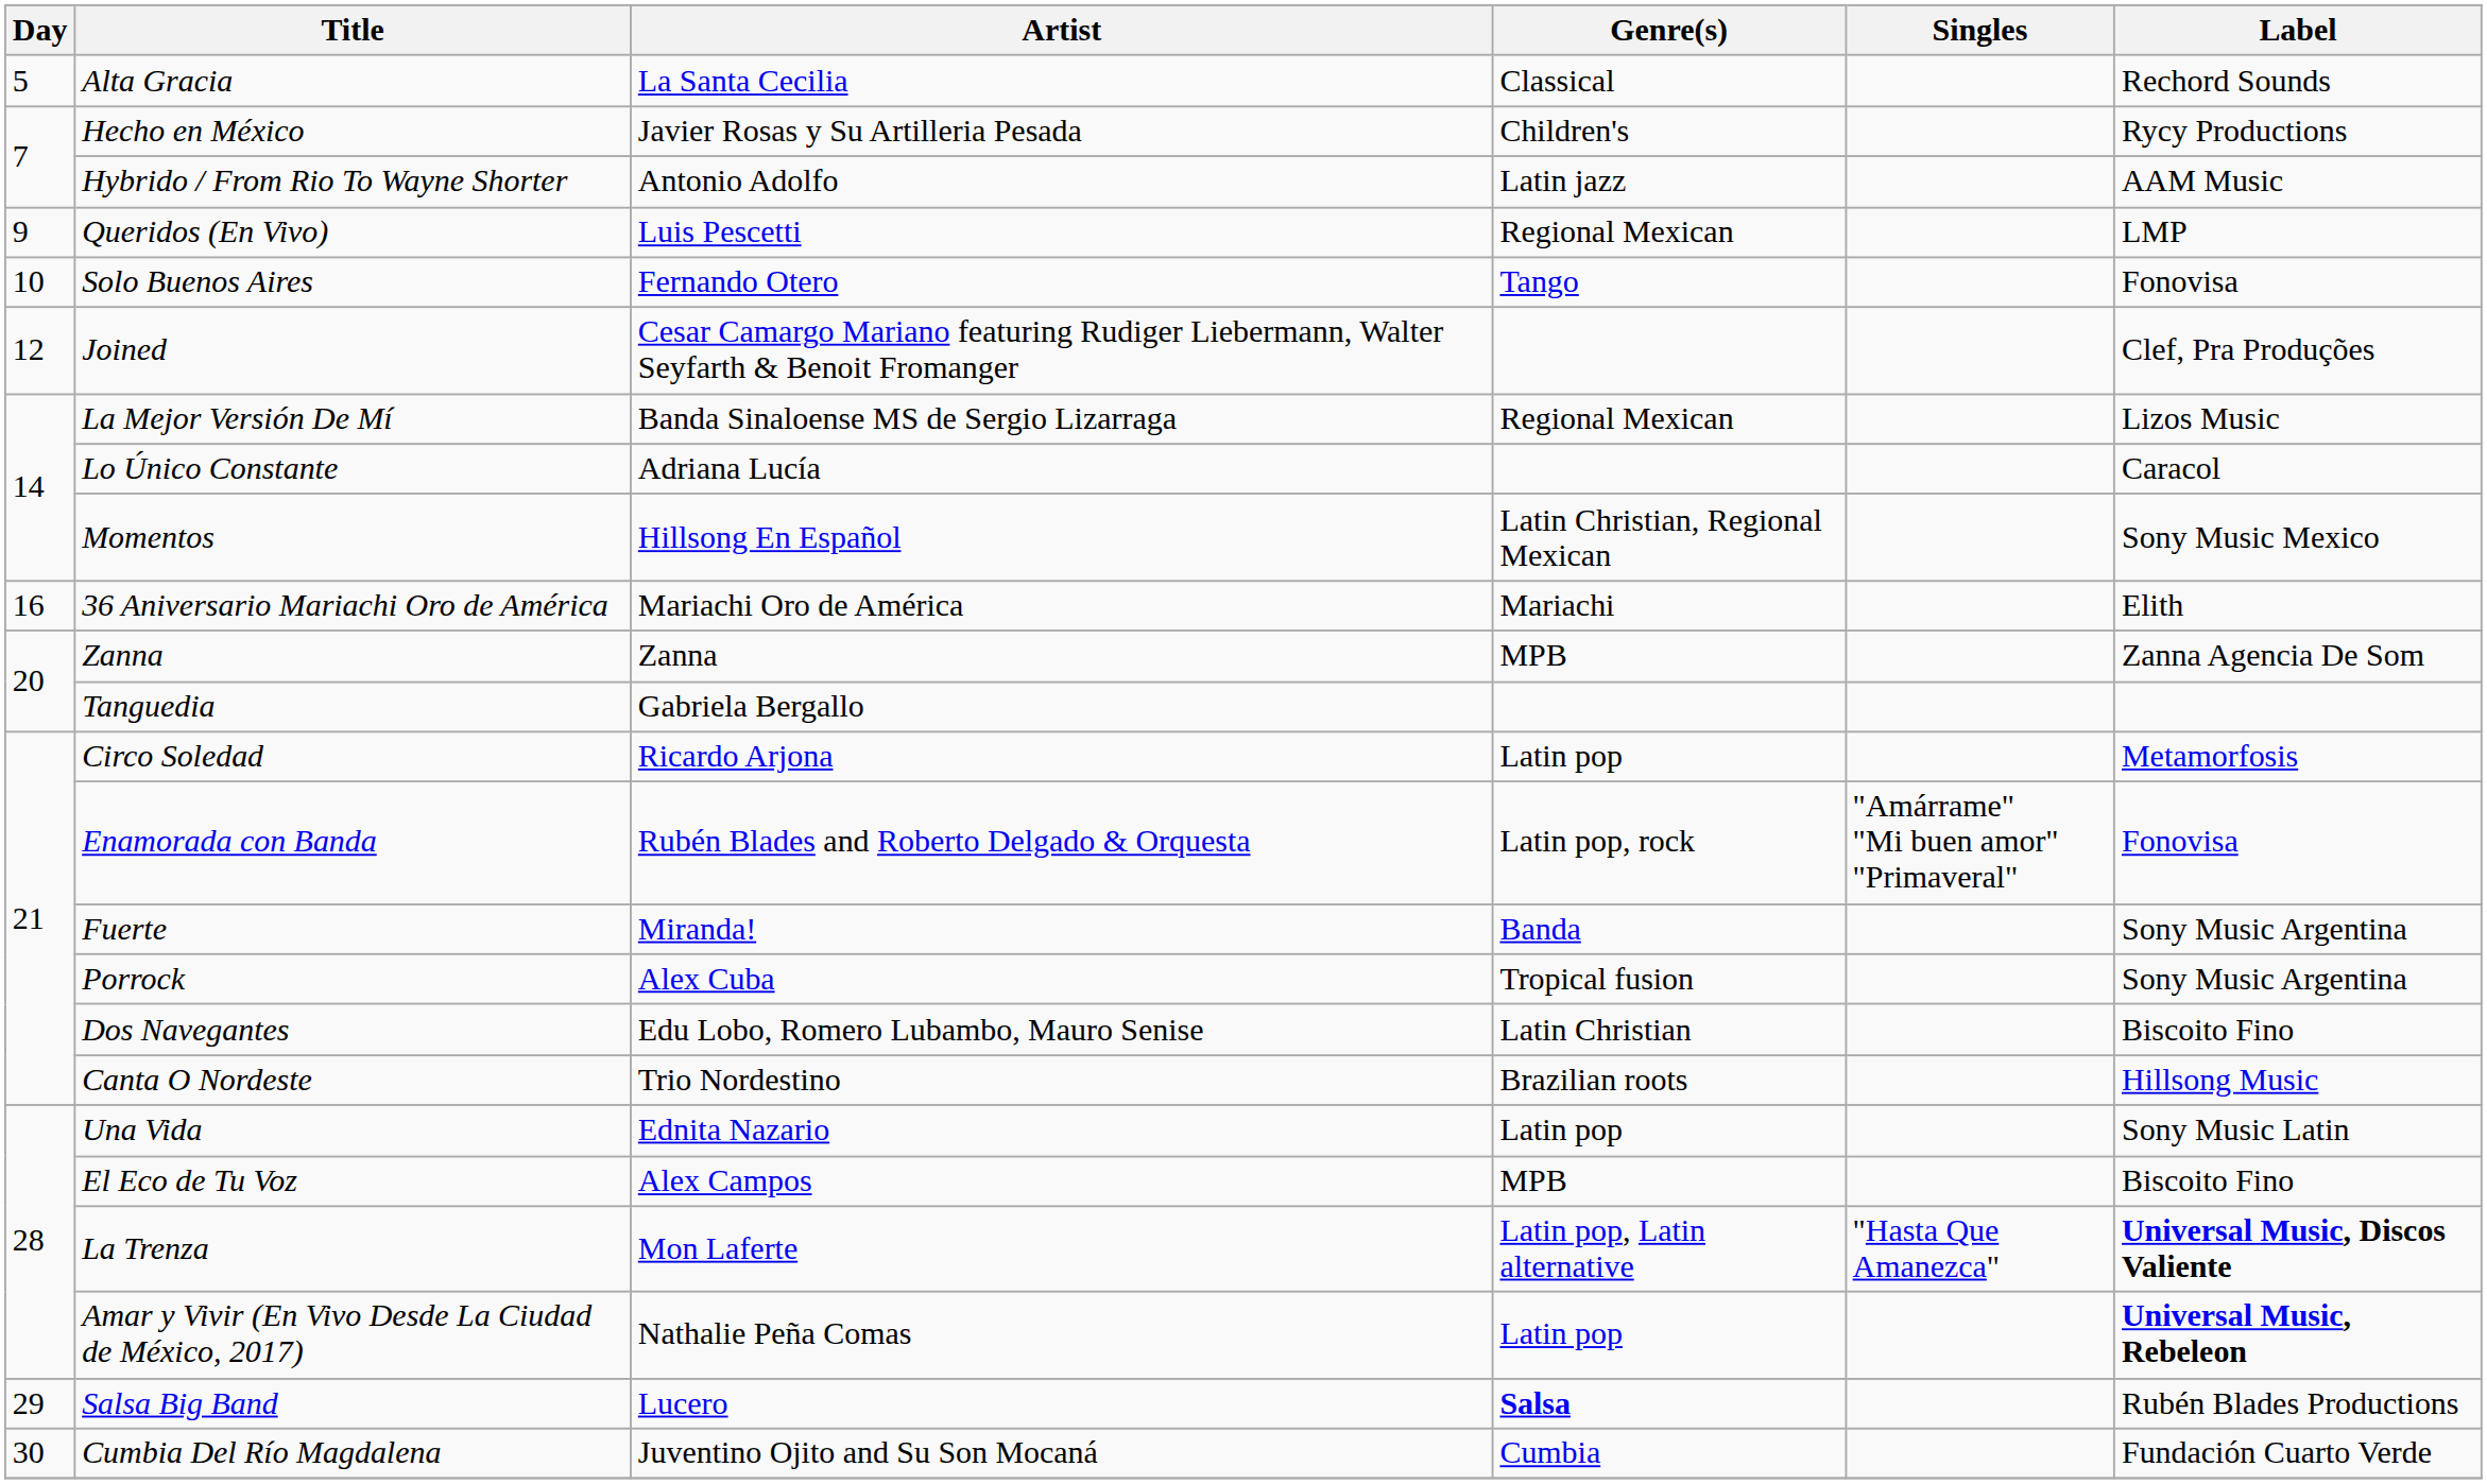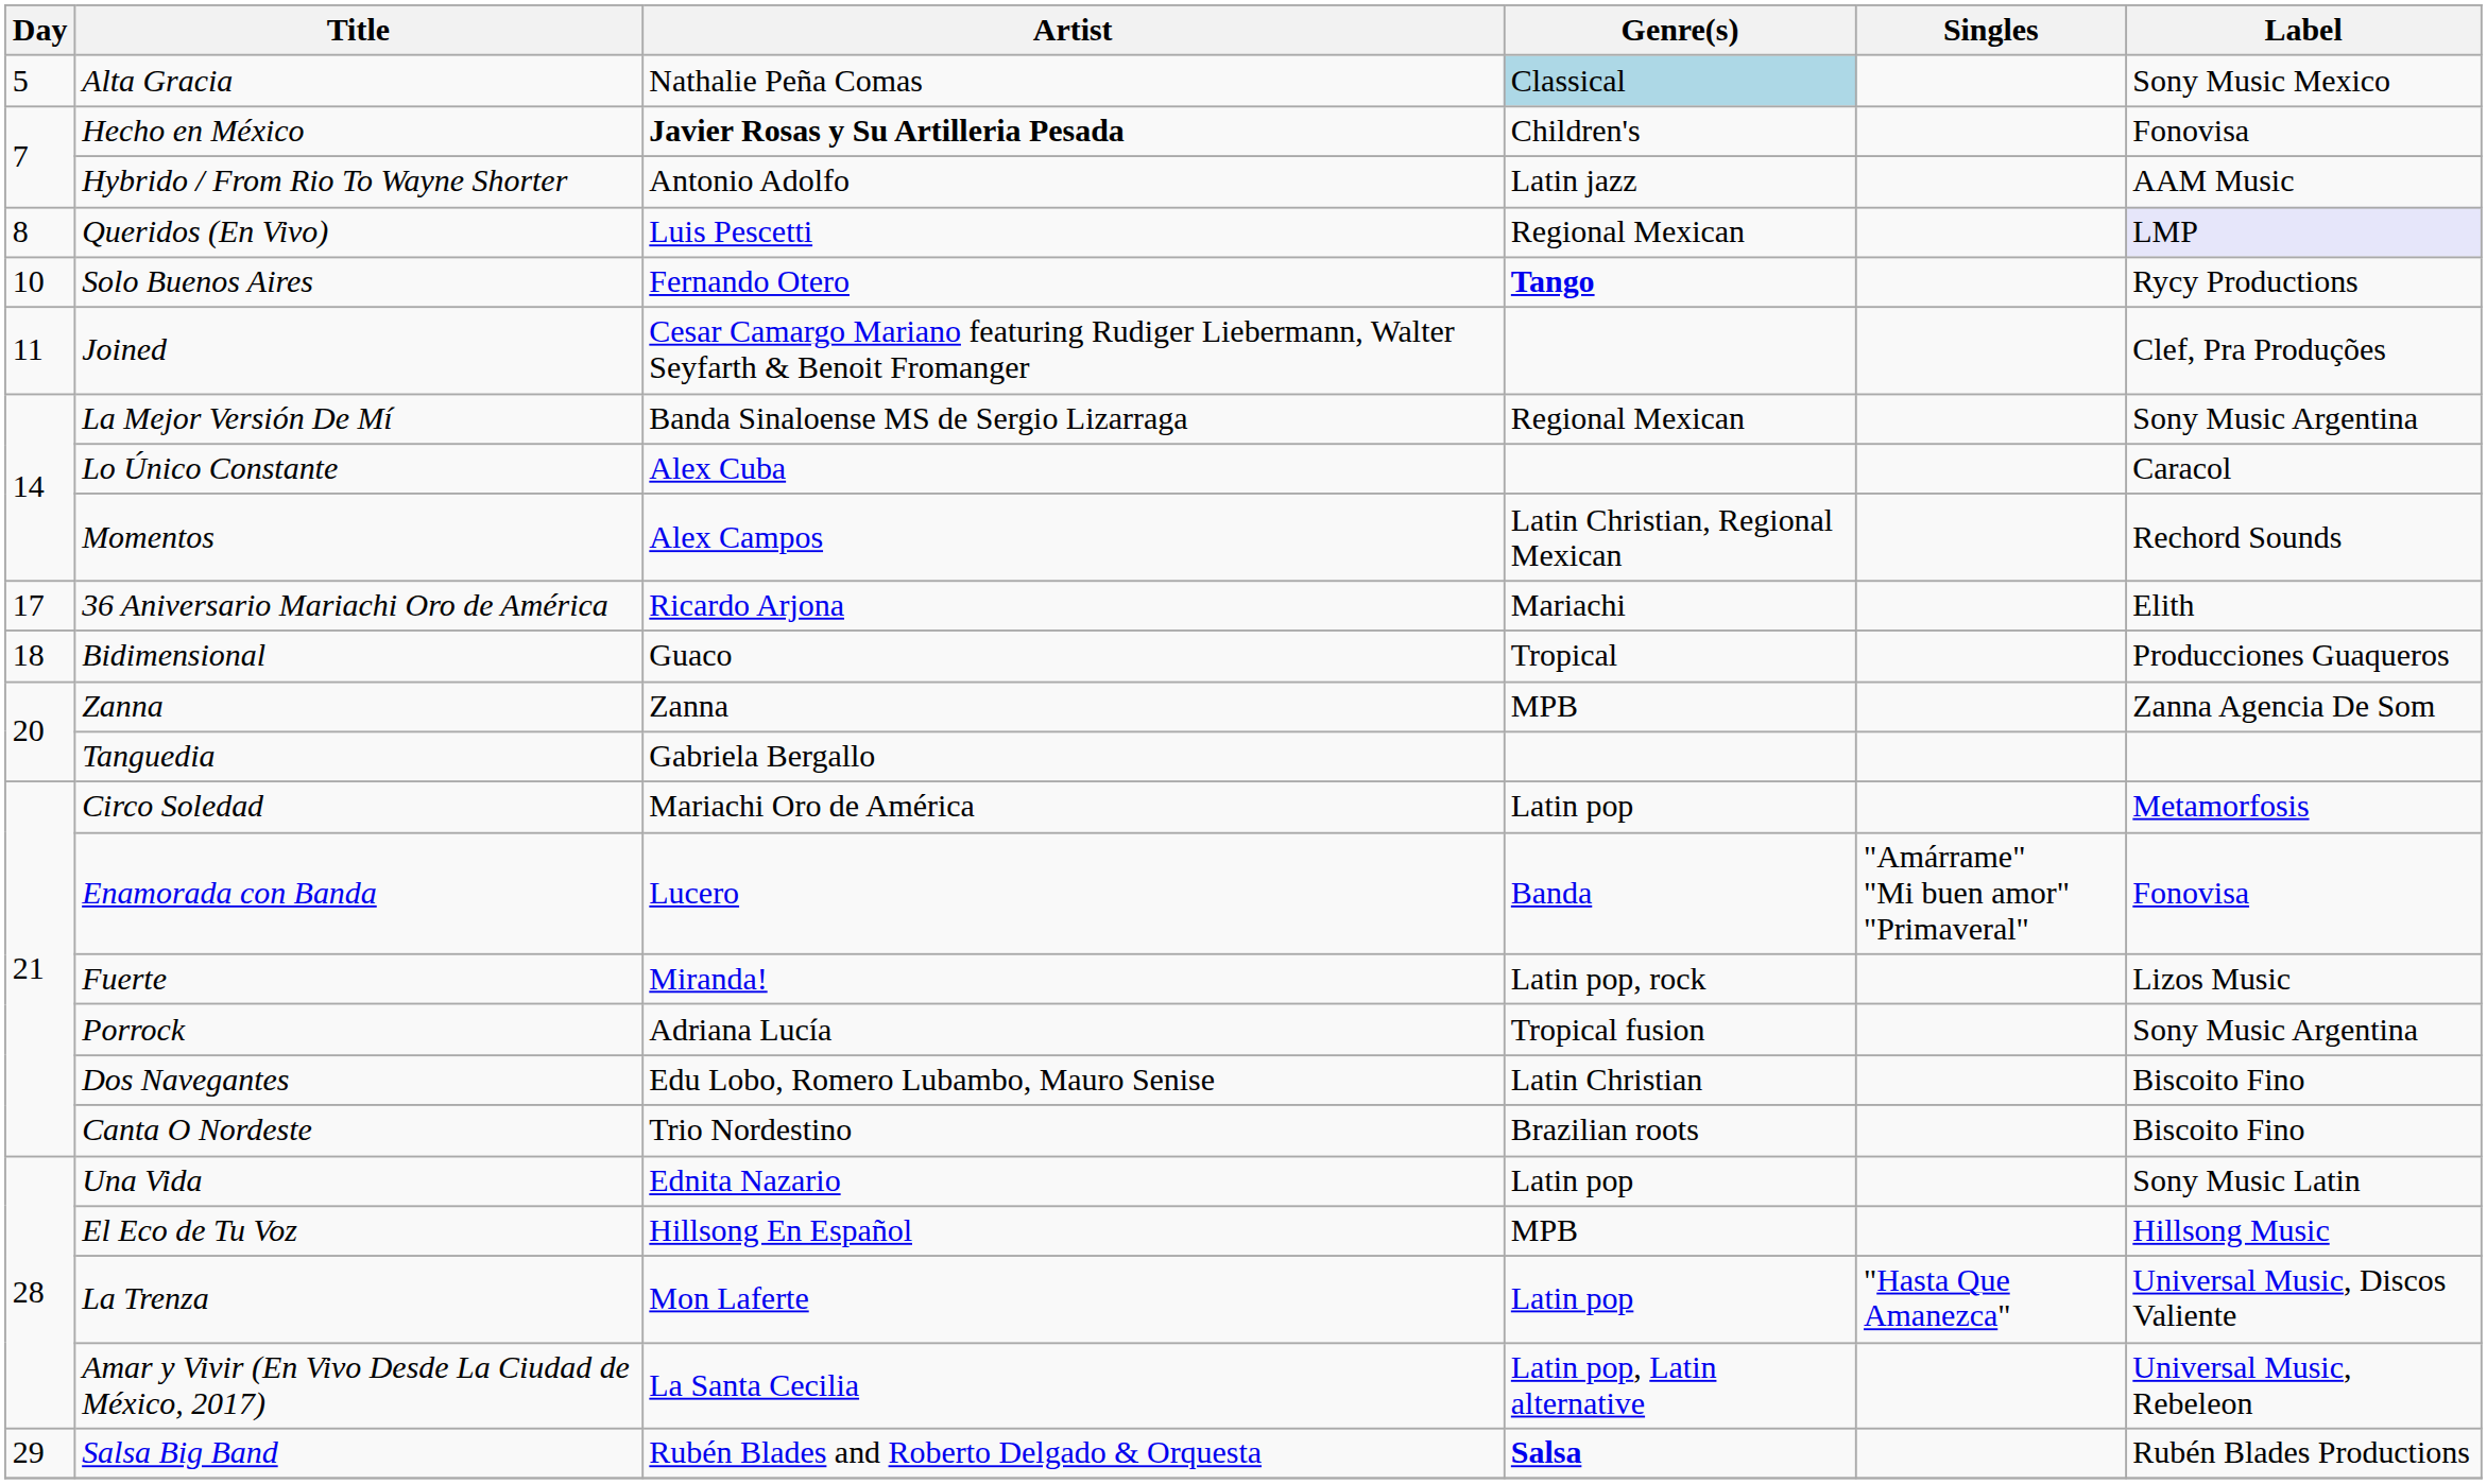 <table class="wikitable sortable" style="text-align: left;">
 <tr>
 <th>Day</th>
 <th>Title</th>
 <th>Artist</th>
 <th>Genre(s)</th>
 <th>Singles</th>
 <th>Label</th>
 </tr>
 <tr>
 <td>5</td>
 <td><em>Alta Gracia</em></td>
-<td><a href='#'>La Santa Cecilia</a></td>
-<td>Classical</td>
+<td>Nathalie Peña Comas</td>
+<td style="background: lightblue;">Classical</td>
 <td></td>
-<td>Rechord Sounds</td>
+<td>Sony Music Mexico</td>
 </tr>
 <tr>
 <td rowspan="2">7</td>
 <td><em>Hecho en México</em></td>
-<td>Javier Rosas y Su Artilleria Pesada</td>
+<td><strong>Javier Rosas y Su Artilleria Pesada</strong></td>
 <td>Children's</td>
 <td></td>
-<td>Rycy Productions</td>
+<td>Fonovisa</td>
 </tr>
 <tr>
 <td><em>Hybrido / From Rio To Wayne Shorter</em></td>
 <td>Antonio Adolfo</td>
 <td>Latin jazz</td>
 <td></td>
 <td>AAM Music</td>
 </tr>
 <tr>
-<td>9</td>
+<td>8</td>
 <td><em>Queridos (En Vivo)</em></td>
 <td><a href='#'>Luis Pescetti</a></td>
 <td>Regional Mexican</td>
 <td></td>
-<td>LMP</td>
+<td style="background: lavender;">LMP</td>
 </tr>
 <tr>
 <td>10</td>
 <td><em>Solo Buenos Aires</em></td>
 <td><a href='#'>Fernando Otero</a></td>
-<td><a href='#'>Tango</a></td>
+<td><strong><a href='#'>Tango</a></strong></td>
 <td></td>
-<td>Fonovisa</td>
+<td>Rycy Productions</td>
 </tr>
 <tr>
-<td>12</td>
+<td>11</td>
 <td><em>Joined</em></td>
 <td><a href='#'>Cesar Camargo Mariano</a> featuring Rudiger Liebermann, Walter Seyfarth & Benoit Fromanger</td>
 <td></td>
 <td></td>
 <td>Clef, Pra Produções</td>
 </tr>
 <tr>
 <td rowspan="3">14</td>
 <td><em>La Mejor Versión De Mí</em></td>
 <td>Banda Sinaloense MS de Sergio Lizarraga</td>
 <td>Regional Mexican</td>
 <td></td>
-<td>Lizos Music</td>
+<td>Sony Music Argentina</td>
 </tr>
 <tr>
 <td><em>Lo Único Constante</em></td>
-<td>Adriana Lucía</td>
+<td><a href='#'>Alex Cuba</a></td>
 <td></td>
 <td></td>
 <td>Caracol</td>
 </tr>
 <tr>
 <td><em>Momentos</em></td>
-<td><a href='#'>Hillsong En Español</a></td>
+<td><a href='#'>Alex Campos</a></td>
 <td>Latin Christian, Regional Mexican</td>
 <td></td>
-<td>Sony Music Mexico</td>
+<td>Rechord Sounds</td>
 </tr>
 <tr>
-<td>16</td>
+<td>17</td>
 <td><em>36 Aniversario Mariachi Oro de América</em></td>
-<td>Mariachi Oro de América</td>
+<td><a href='#'>Ricardo Arjona</a></td>
 <td>Mariachi</td>
 <td></td>
 <td>Elith</td>
+</tr>
+<tr>
+<td>18</td>
+<td><em>Bidimensional</em></td>
+<td>Guaco</td>
+<td>Tropical</td>
+<td></td>
+<td>Producciones Guaqueros</td>
 </tr>
 <tr>
 <td rowspan="2">20</td>
 <td><em>Zanna</em></td>
 <td>Zanna</td>
 <td>MPB</td>
 <td></td>
 <td>Zanna Agencia De Som</td>
 </tr>
 <tr>
 <td><em>Tanguedia </em></td>
 <td>Gabriela Bergallo</td>
 <td></td>
 <td></td>
 <td></td>
 </tr>
 <tr>
 <td rowspan="6">21</td>
 <td><em>Circo Soledad</em></td>
-<td><a href='#'>Ricardo Arjona</a></td>
+<td>Mariachi Oro de América</td>
 <td>Latin pop</td>
 <td></td>
 <td><a href='#'>Metamorfosis</a></td>
 </tr>
 <tr>
 <td><em><a href='#'>Enamorada con Banda</a></em></td>
-<td><a href='#'>Rubén Blades</a> and <a href='#'>Roberto Delgado & Orquesta</a></td>
-<td>Latin pop, rock</td>
+<td><a href='#'>Lucero</a></td>
+<td><a href='#'>Banda</a></td>
 <td>"Amárrame"<br>"Mi buen amor"<br>"Primaveral"</td>
 <td><a href='#'>Fonovisa</a></td>
 </tr>
 <tr>
 <td><em>Fuerte</em></td>
 <td><a href='#'>Miranda!</a></td>
-<td><a href='#'>Banda</a></td>
+<td>Latin pop, rock</td>
 <td></td>
-<td>Sony Music Argentina</td>
+<td>Lizos Music</td>
 </tr>
 <tr>
 <td><em>Porrock</em></td>
-<td><a href='#'>Alex Cuba</a></td>
+<td>Adriana Lucía</td>
 <td>Tropical fusion</td>
 <td></td>
 <td>Sony Music Argentina</td>
 </tr>
 <tr>
 <td><em>Dos Navegantes</em></td>
 <td>Edu Lobo, Romero Lubambo, Mauro Senise</td>
 <td>Latin Christian</td>
 <td></td>
 <td>Biscoito Fino</td>
 </tr>
 <tr>
 <td><em>Canta O Nordeste</em></td>
 <td>Trio Nordestino</td>
 <td>Brazilian roots</td>
 <td></td>
-<td><a href='#'>Hillsong Music</a></td>
+<td>Biscoito Fino</td>
 </tr>
 <tr>
 <td rowspan="4">28</td>
 <td><em>Una Vida</em></td>
 <td><a href='#'>Ednita Nazario</a></td>
 <td>Latin pop</td>
 <td></td>
 <td>Sony Music Latin</td>
 </tr>
 <tr>
 <td><em>El Eco de Tu Voz</em></td>
-<td><a href='#'>Alex Campos</a></td>
+<td><a href='#'>Hillsong En Español</a></td>
 <td>MPB</td>
 <td></td>
-<td>Biscoito Fino</td>
+<td><a href='#'>Hillsong Music</a></td>
 </tr>
 <tr>
 <td><em>La Trenza</em></td>
 <td><a href='#'>Mon Laferte</a></td>
-<td><a href='#'>Latin pop</a>, <a href='#'>Latin alternative</a></td>
+<td><a href='#'>Latin pop</a></td>
 <td>"<a href='#'>Hasta Que Amanezca</a>"</td>
-<td><strong><a href='#'>Universal Music</a>, Discos Valiente</strong></td>
+<td><a href='#'>Universal Music</a>, Discos Valiente</td>
 </tr>
 <tr>
 <td><em>Amar y Vivir (En Vivo Desde La Ciudad de México, 2017)</em></td>
-<td>Nathalie Peña Comas</td>
-<td><a href='#'>Latin pop</a></td>
+<td><a href='#'>La Santa Cecilia</a></td>
+<td><a href='#'>Latin pop</a>, <a href='#'>Latin alternative</a></td>
 <td></td>
-<td><strong><a href='#'>Universal Music</a>, Rebeleon</strong></td>
+<td><a href='#'>Universal Music</a>, Rebeleon</td>
 </tr>
 <tr>
 <td>29</td>
 <td><em><a href='#'>Salsa Big Band</a></em></td>
-<td><a href='#'>Lucero</a></td>
+<td><a href='#'>Rubén Blades</a> and <a href='#'>Roberto Delgado & Orquesta</a></td>
 <td><strong><a href='#'>Salsa</a></strong></td>
 <td></td>
 <td>Rubén Blades Productions</td>
 </tr>
 <tr>
-<td>30</td>
-<td><em>Cumbia Del Río Magdalena</em></td>
-<td>Juventino Ojito and Su Son Mocaná</td>
-<td><a href='#'>Cumbia</a></td>
-<td></td>
-<td>Fundación Cuarto Verde</td>
-</tr>
-<tr>
 </tr>
 </table>
